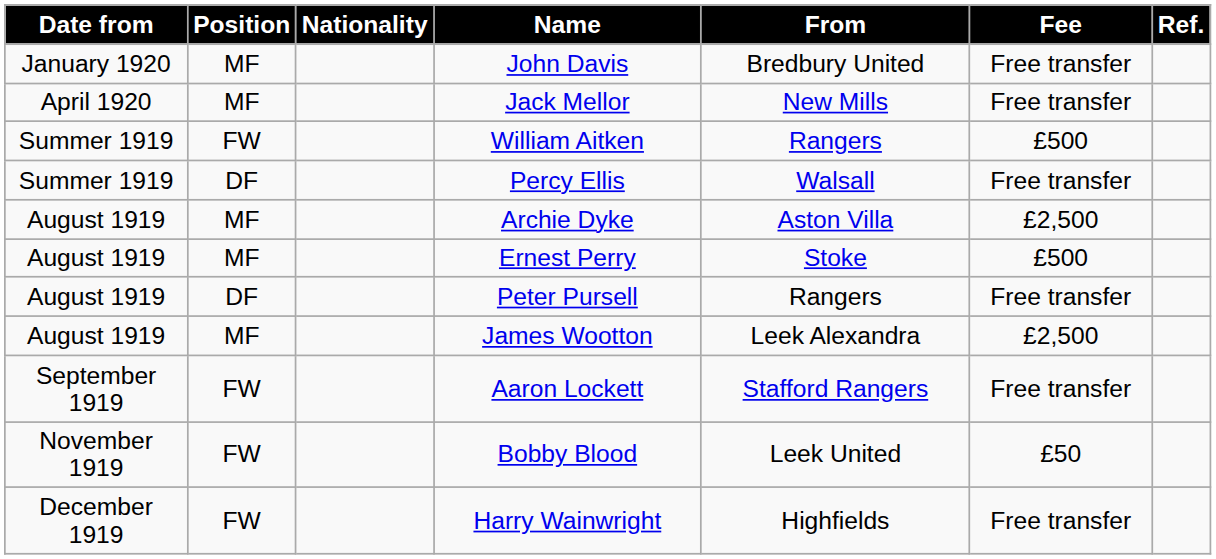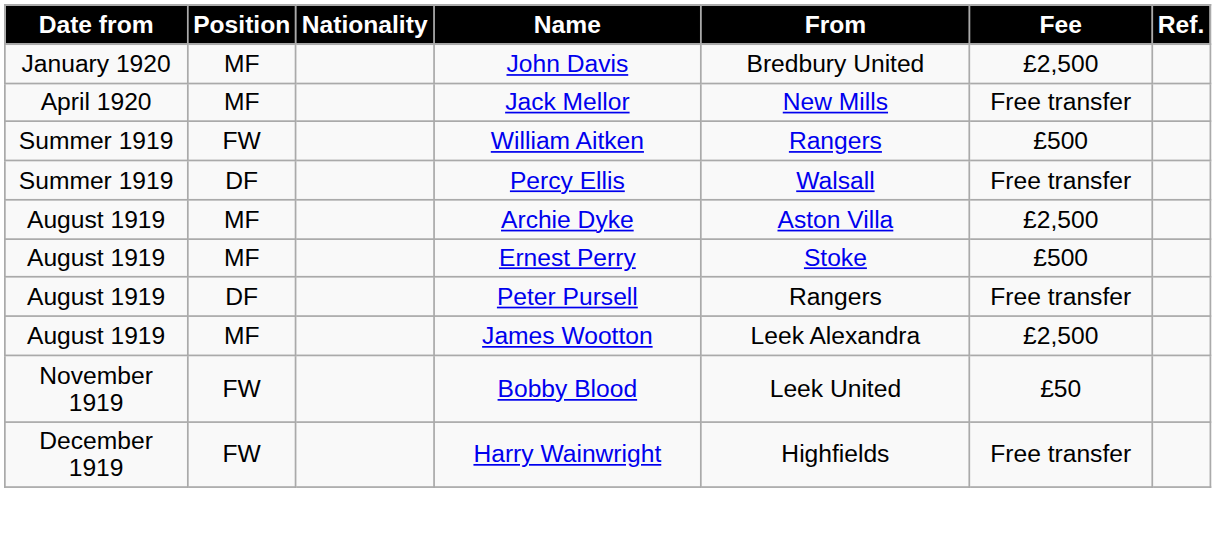 <table class="wikitable" style="text-align:center; font-size:90%; ">
 <tr>
 <th style="background:#000000; color:white; width:100px;">Date from</th>
 <th style="background:#000000; color:white; width:50px;">Position</th>
 <th style="background:#000000; color:white; width:50px;">Nationality</th>
 <th style="background:#000000; color:white; width:150px;">Name</th>
 <th style="background:#000000; color:white; width:150px;">From</th>
 <th style="background:#000000; color:white; width:100px;">Fee</th>
 <th style="background:#000000; color:white; width:25px;">Ref.</th>
 </tr>
 <tr>
 <td>January 1920</td>
 <td>MF</td>
 <td></td>
 <td><a href='#'>John Davis</a></td>
 <td>Bredbury United</td>
-<td>Free transfer</td>
+<td>£2,500</td>
 <td></td>
 </tr>
 <tr>
 <td>April 1920</td>
 <td>MF</td>
 <td></td>
 <td><a href='#'>Jack Mellor</a></td>
 <td><a href='#'>New Mills</a></td>
 <td>Free transfer</td>
 <td></td>
 </tr>
 <tr>
 <td>Summer 1919</td>
 <td>FW</td>
 <td></td>
 <td><a href='#'>William Aitken</a></td>
 <td> <a href='#'>Rangers</a></td>
 <td>£500</td>
 <td></td>
 </tr>
 <tr>
 <td>Summer 1919</td>
 <td>DF</td>
 <td></td>
 <td><a href='#'>Percy Ellis</a></td>
 <td><a href='#'>Walsall</a></td>
 <td>Free transfer</td>
 <td></td>
 </tr>
 <tr>
 <td>August 1919</td>
 <td>MF</td>
 <td></td>
 <td><a href='#'>Archie Dyke</a></td>
 <td><a href='#'>Aston Villa</a></td>
 <td>£2,500</td>
 <td></td>
 </tr>
 <tr>
 <td>August 1919</td>
 <td>MF</td>
 <td></td>
 <td><a href='#'>Ernest Perry</a></td>
 <td><a href='#'>Stoke</a></td>
 <td>£500</td>
 <td></td>
 </tr>
 <tr>
 <td>August 1919</td>
 <td>DF</td>
 <td></td>
 <td><a href='#'>Peter Pursell</a></td>
 <td> Rangers</td>
 <td>Free transfer</td>
 <td></td>
 </tr>
 <tr>
 <td>August 1919</td>
 <td>MF</td>
 <td></td>
 <td><a href='#'>James Wootton</a></td>
 <td>Leek Alexandra</td>
 <td>£2,500</td>
 <td></td>
 </tr>
 <tr>
-<td>September 1919</td>
-<td>FW</td>
-<td></td>
-<td><a href='#'>Aaron Lockett</a></td>
-<td><a href='#'>Stafford Rangers</a></td>
-<td>Free transfer</td>
-<td></td>
-</tr>
-<tr>
 <td>November 1919</td>
 <td>FW</td>
 <td></td>
 <td><a href='#'>Bobby Blood</a></td>
 <td>Leek United</td>
 <td>£50</td>
 <td></td>
 </tr>
 <tr>
 <td>December 1919</td>
 <td>FW</td>
 <td></td>
 <td><a href='#'>Harry Wainwright</a></td>
 <td>Highfields</td>
 <td>Free transfer</td>
 <td></td>
 </tr>
 </table>
